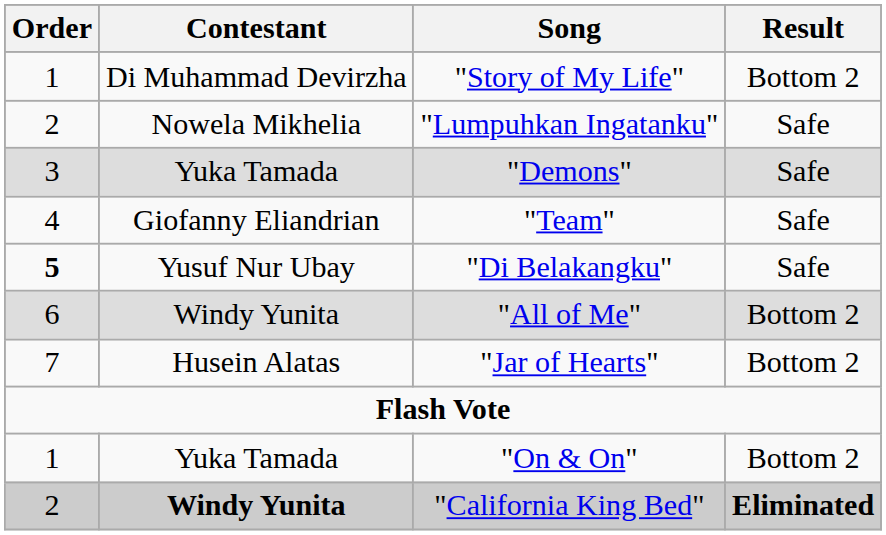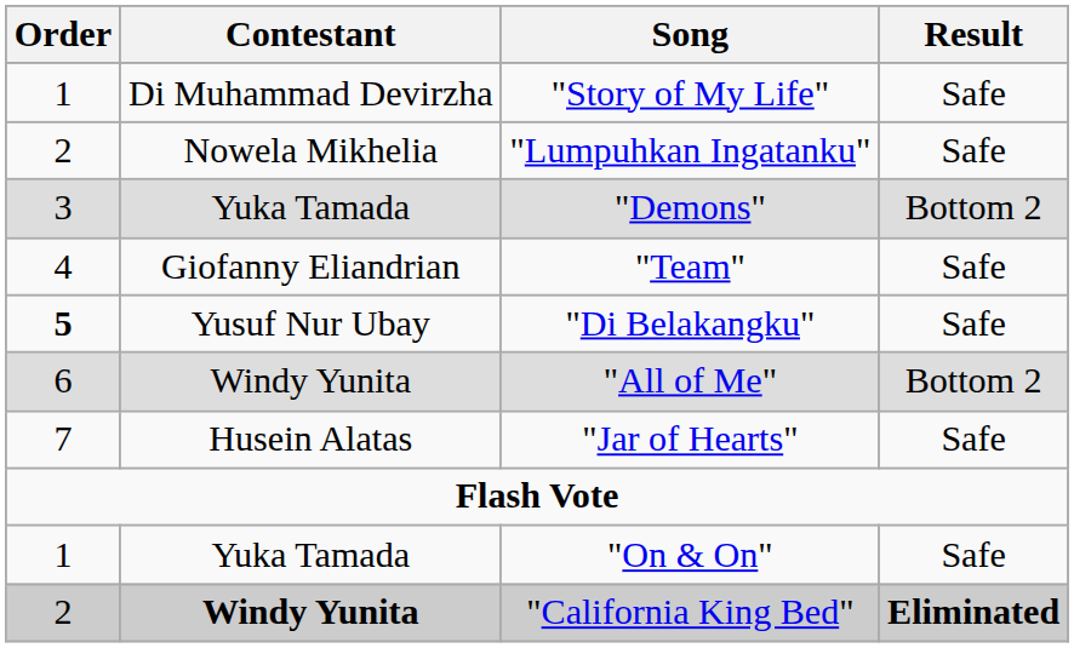 <table class="wikitable" style="text-align:center;">
 <tr>
 <th>Order</th>
 <th>Contestant</th>
 <th>Song</th>
 <th>Result</th>
 </tr>
 <tr>
 <td>1</td>
 <td>Di Muhammad Devirzha</td>
 <td>"<a href='#'>Story of My Life</a>"</td>
-<td>Bottom 2</td>
+<td>Safe</td>
 </tr>
 <tr>
 <td>2</td>
 <td>Nowela Mikhelia</td>
 <td>"<a href='#'>Lumpuhkan Ingatanku</a>"</td>
 <td>Safe</td>
 </tr>
 <tr style="background:#ddd;">
 <td>3</td>
 <td>Yuka Tamada</td>
 <td>"<a href='#'>Demons</a>"</td>
-<td>Safe</td>
+<td>Bottom 2</td>
 </tr>
 <tr>
 <td>4</td>
 <td>Giofanny Eliandrian</td>
 <td>"<a href='#'>Team</a>"</td>
 <td>Safe</td>
 </tr>
 <tr>
 <td><strong>5</strong></td>
 <td>Yusuf Nur Ubay</td>
 <td>"<a href='#'>Di Belakangku</a>"</td>
 <td>Safe</td>
 </tr>
 <tr style="background:#ddd;">
 <td>6</td>
 <td>Windy Yunita</td>
 <td>"<a href='#'>All of Me</a>"</td>
 <td>Bottom 2</td>
 </tr>
 <tr>
 <td>7</td>
 <td>Husein Alatas</td>
 <td>"<a href='#'>Jar of Hearts</a>"</td>
-<td>Bottom 2</td>
+<td>Safe</td>
 </tr>
 <tr>
 <td colspan=4 align=center><strong>Flash Vote</strong></td>
 </tr>
 <tr>
 <td>1</td>
 <td>Yuka Tamada</td>
 <td>"<a href='#'>On & On</a>"</td>
-<td>Bottom 2</td>
+<td>Safe</td>
 </tr>
 <tr style="background:#ccc;">
 <td>2</td>
 <td><strong>Windy Yunita</strong></td>
 <td>"<a href='#'>California King Bed</a>"</td>
 <td><strong>Eliminated</strong></td>
 </tr>
 </table>
